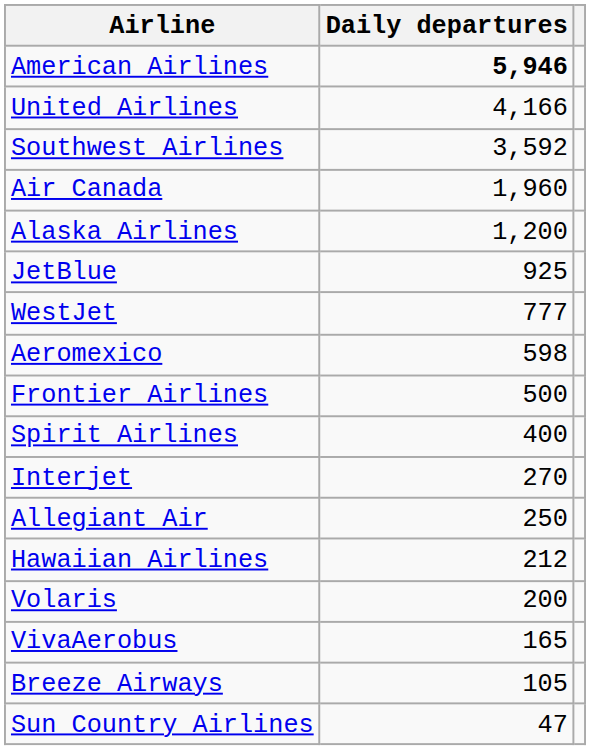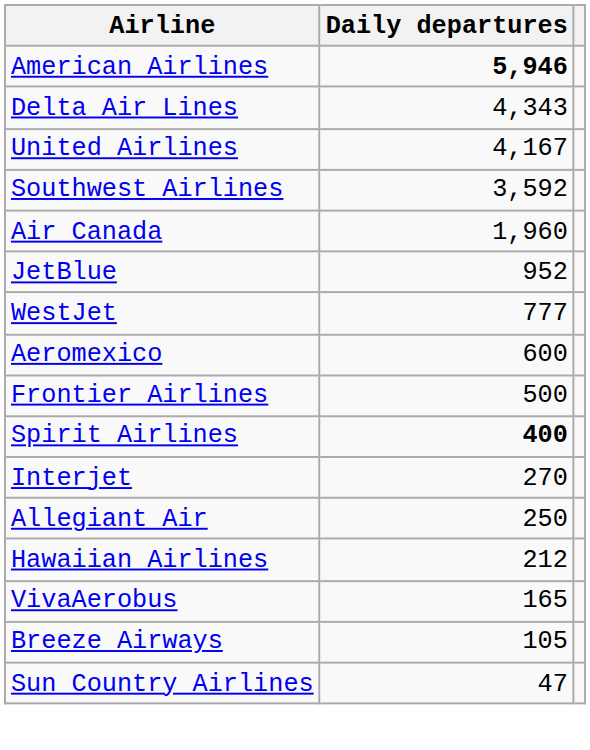 <table class="wikitable sortable static-row-numbers" style="text-align:right;">
 <tr>
 <th>Airline</th>
 <th data-sort-type="number">Daily departures</th>
 <th></th>
 </tr>
 <tr>
 <td style=text-align:left><a href='#'>American Airlines</a></td>
 <td align=right><strong>5,946</strong></td>
 <td></td>
 </tr>
 <tr>
+<td style=text-align:left><a href='#'>Delta Air Lines</a></td>
+<td align=right>4,343</td>
+<td></td>
+</tr>
+<tr>
 <td style=text-align:left><a href='#'>United Airlines</a></td>
-<td align=right>4,166</td>
+<td align=right>4,167</td>
 <td></td>
 </tr>
 <tr>
 <td style=text-align:left><a href='#'>Southwest Airlines</a></td>
 <td align=right>3,592</td>
 <td></td>
 </tr>
 <tr>
 <td style=text-align:left><a href='#'>Air Canada</a></td>
 <td align=right>1,960</td>
 <td></td>
 </tr>
 <tr>
-<td style=text-align:left><a href='#'>Alaska Airlines</a></td>
-<td align=right>1,200</td>
-<td></td>
-</tr>
-<tr>
 <td style=text-align:left><a href='#'>JetBlue</a></td>
-<td align=right>925</td>
+<td align=right>952</td>
 <td></td>
 </tr>
 <tr>
 <td style=text-align:left><a href='#'>WestJet</a></td>
 <td align=right>777</td>
 <td></td>
 </tr>
 <tr>
 <td style=text-align:left><a href='#'>Aeromexico</a></td>
-<td align=right>598</td>
+<td align=right>600</td>
 <td></td>
 </tr>
 <tr>
 <td style=text-align:left><a href='#'>Frontier Airlines</a></td>
 <td align=right>500</td>
 <td></td>
 </tr>
 <tr>
 <td style=text-align:left><a href='#'>Spirit Airlines</a></td>
-<td align=right>400</td>
+<td align=right><strong>400</strong></td>
 <td></td>
 </tr>
 <tr>
 <td style=text-align:left><a href='#'>Interjet</a></td>
 <td align=right>270</td>
 <td></td>
 </tr>
 <tr>
 <td style=text-align:left><a href='#'>Allegiant Air</a></td>
 <td align=right>250</td>
 <td></td>
 </tr>
 <tr>
 <td style=text-align:left><a href='#'>Hawaiian Airlines</a></td>
 <td align=right>212</td>
 <td></td>
 </tr>
 <tr>
-<td style=text-align:left><a href='#'>Volaris</a></td>
-<td align=right>200</td>
-<td></td>
-</tr>
-<tr>
 <td style=text-align:left><a href='#'>VivaAerobus</a></td>
 <td align=right>165</td>
 <td></td>
 </tr>
 <tr>
 <td style=text-align:left><a href='#'>Breeze Airways</a></td>
 <td align=right>105</td>
 <td></td>
 </tr>
 <tr>
 <td style=text-align:left><a href='#'>Sun Country Airlines</a></td>
 <td align=right>47</td>
 <td></td>
 </tr>
 </table>
